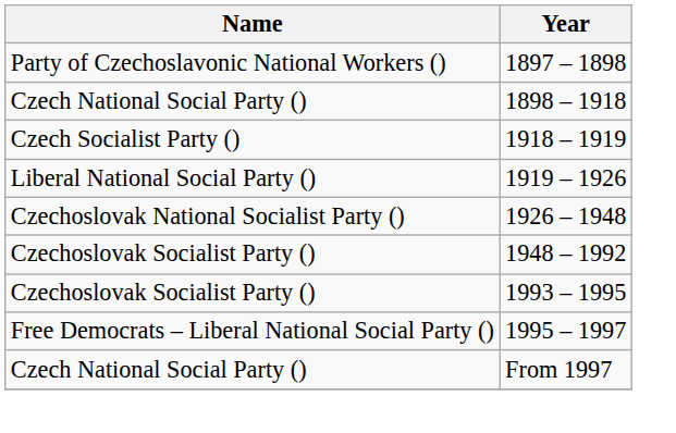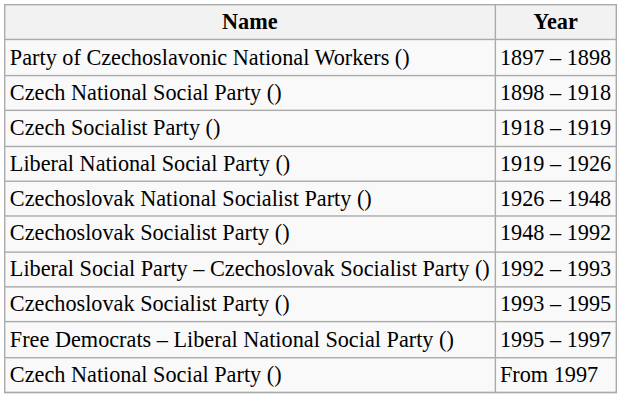 <table class="wikitable">
 <tr>
 <th>Name</th>
 <th>Year</th>
 </tr>
 <tr>
 <td>Party of Czechoslavonic National Workers ()</td>
 <td>1897 – 1898</td>
 </tr>
 <tr>
 <td>Czech National Social Party ()</td>
 <td>1898 – 1918</td>
 </tr>
 <tr>
 <td>Czech Socialist Party ()</td>
 <td>1918 – 1919</td>
 </tr>
 <tr>
 <td>Liberal National Social Party ()</td>
 <td>1919 – 1926</td>
 </tr>
 <tr>
 <td>Czechoslovak National Socialist Party ()</td>
 <td>1926 – 1948</td>
 </tr>
 <tr>
 <td>Czechoslovak Socialist Party ()</td>
 <td>1948 – 1992</td>
 </tr>
 <tr>
+<td>Liberal Social Party – Czechoslovak Socialist Party ()</td>
+<td>1992 – 1993</td>
+</tr>
+<tr>
 <td>Czechoslovak Socialist Party ()</td>
 <td>1993 – 1995</td>
 </tr>
 <tr>
 <td>Free Democrats – Liberal National Social Party ()</td>
 <td>1995 – 1997</td>
 </tr>
 <tr>
 <td>Czech National Social Party ()</td>
 <td>From 1997</td>
 </tr>
 <tr>
 </tr>
 </table>
